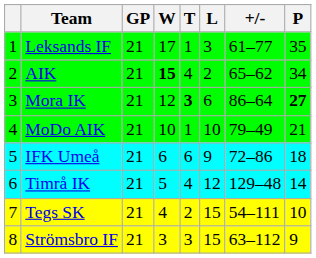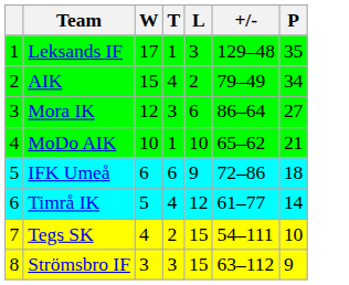 <table class="wikitable">
 <tr>
 <th></th>
 <th>Team</th>
-<th>GP</th>
 <th>W</th>
 <th>T</th>
 <th>L</th>
 <th>+/-</th>
 <th>P</th>
 </tr>
 <tr style="background:#00FF00">
 <td>1</td>
 <td><a href='#'>Leksands IF</a></td>
-<td>21</td>
 <td>17</td>
 <td>1</td>
 <td>3</td>
-<td>61–77</td>
+<td>129–48</td>
 <td>35</td>
 </tr>
 <tr style="background:#00FF00">
 <td>2</td>
 <td><a href='#'>AIK</a></td>
-<td>21</td>
-<td><strong>15</strong></td>
+<td>15</td>
 <td>4</td>
 <td>2</td>
-<td>65–62</td>
+<td>79–49</td>
 <td>34</td>
 </tr>
 <tr style="background:#00FF00">
 <td>3</td>
 <td><a href='#'>Mora IK</a></td>
-<td>21</td>
 <td>12</td>
-<td><strong>3</strong></td>
+<td>3</td>
 <td>6</td>
 <td>86–64</td>
-<td><strong>27</strong></td>
+<td>27</td>
 </tr>
 <tr style="background:#00FF00">
 <td>4</td>
 <td><a href='#'>MoDo AIK</a></td>
-<td>21</td>
 <td>10</td>
 <td>1</td>
 <td>10</td>
-<td>79–49</td>
+<td>65–62</td>
 <td>21</td>
 </tr>
 <tr style="background:#00FFFF">
 <td>5</td>
 <td><a href='#'>IFK Umeå</a></td>
-<td>21</td>
 <td>6</td>
 <td>6</td>
 <td>9</td>
 <td>72–86</td>
 <td>18</td>
 </tr>
 <tr style="background:#00FFFF">
 <td>6</td>
 <td><a href='#'>Timrå IK</a></td>
-<td>21</td>
 <td>5</td>
 <td>4</td>
 <td>12</td>
-<td>129–48</td>
+<td>61–77</td>
 <td>14</td>
 </tr>
 <tr style="background:#FFFF00">
 <td>7</td>
 <td><a href='#'>Tegs SK</a></td>
-<td>21</td>
 <td>4</td>
 <td>2</td>
 <td>15</td>
 <td>54–111</td>
 <td>10</td>
 </tr>
 <tr style="background:#FFFF00">
 <td>8</td>
 <td><a href='#'>Strömsbro IF</a></td>
-<td>21</td>
 <td>3</td>
 <td>3</td>
 <td>15</td>
 <td>63–112</td>
 <td>9</td>
 </tr>
 </table>
